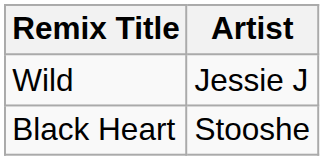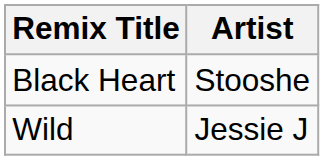 <table class="wikitable">
 <tr>
 <th>Remix Title</th>
 <th>Artist</th>
 </tr>
 <tr>
+<td>Black Heart</td>
+<td>Stooshe</td>
+</tr>
+<tr>
 <td>Wild</td>
 <td>Jessie J</td>
 </tr>
-<tr>
-<td>Black Heart</td>
-<td>Stooshe</td>
-</tr>
 </table>
